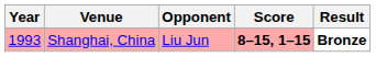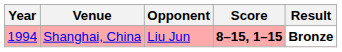 <table class="sortable wikitable" style="font-size: 90%;">
 <tr>
 <th>Year</th>
 <th>Venue</th>
 <th>Opponent</th>
 <th>Score</th>
 <th>Result</th>
 </tr>
 <tr style="background:#FFAAAA">
-<td align="center"><a href='#'>1993</a></td>
+<td align="center"><a href='#'>1994</a></td>
 <td align="left"><a href='#'>Shanghai, China</a></td>
 <td align="left"> <a href='#'>Liu Jun</a></td>
 <td align="left"><strong>8–15, 1–15</strong></td>
 <td style="text-align:left; background:white"> <strong>Bronze</strong></td>
 </tr>
 </table>
